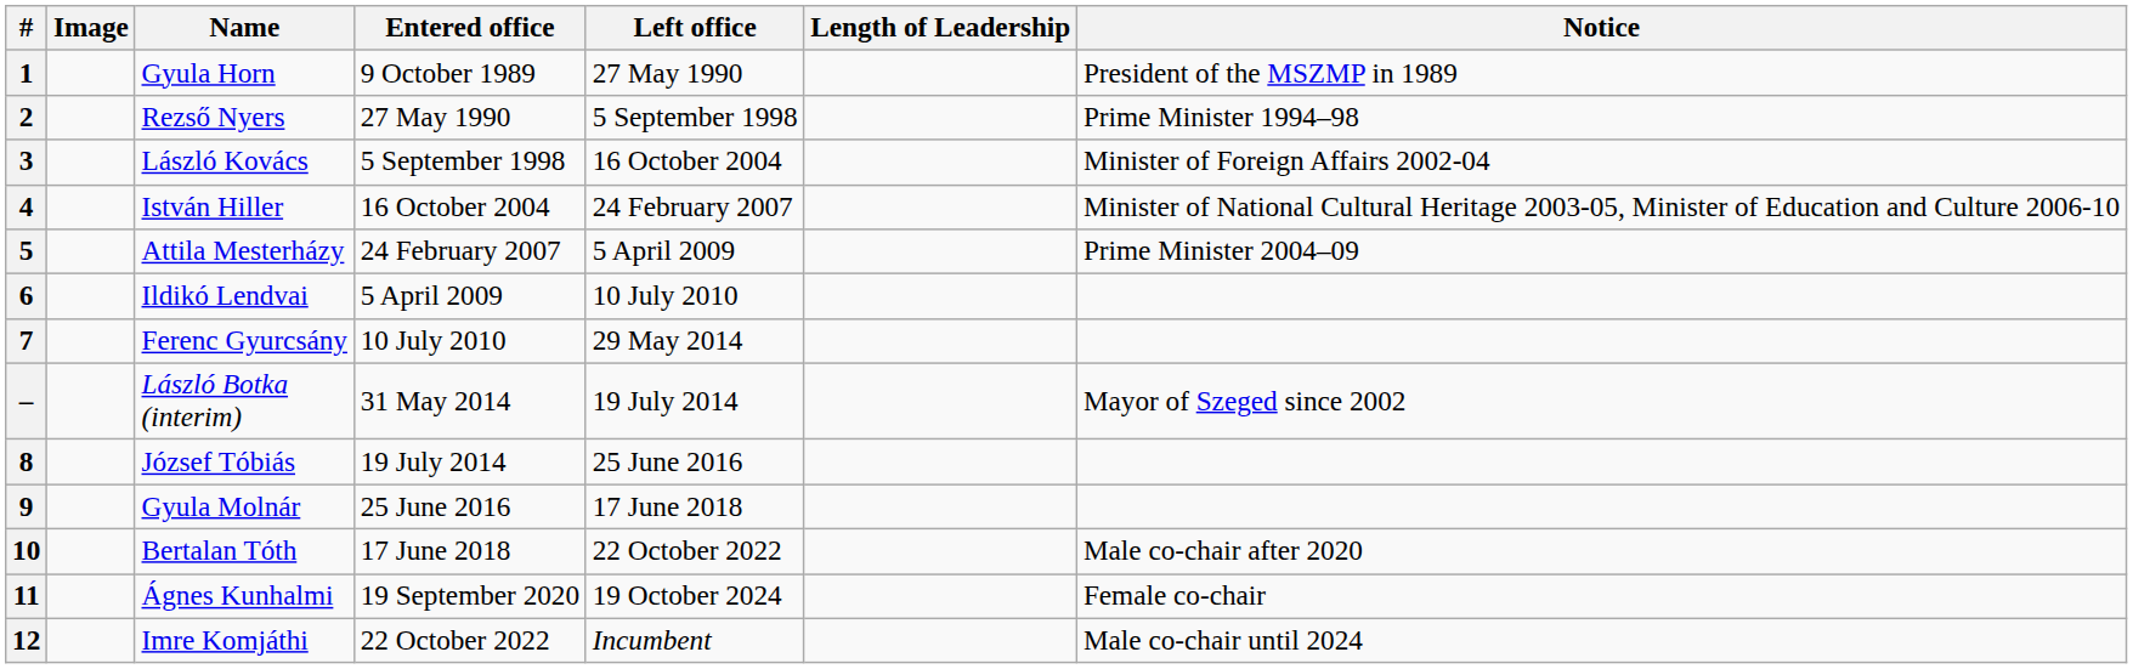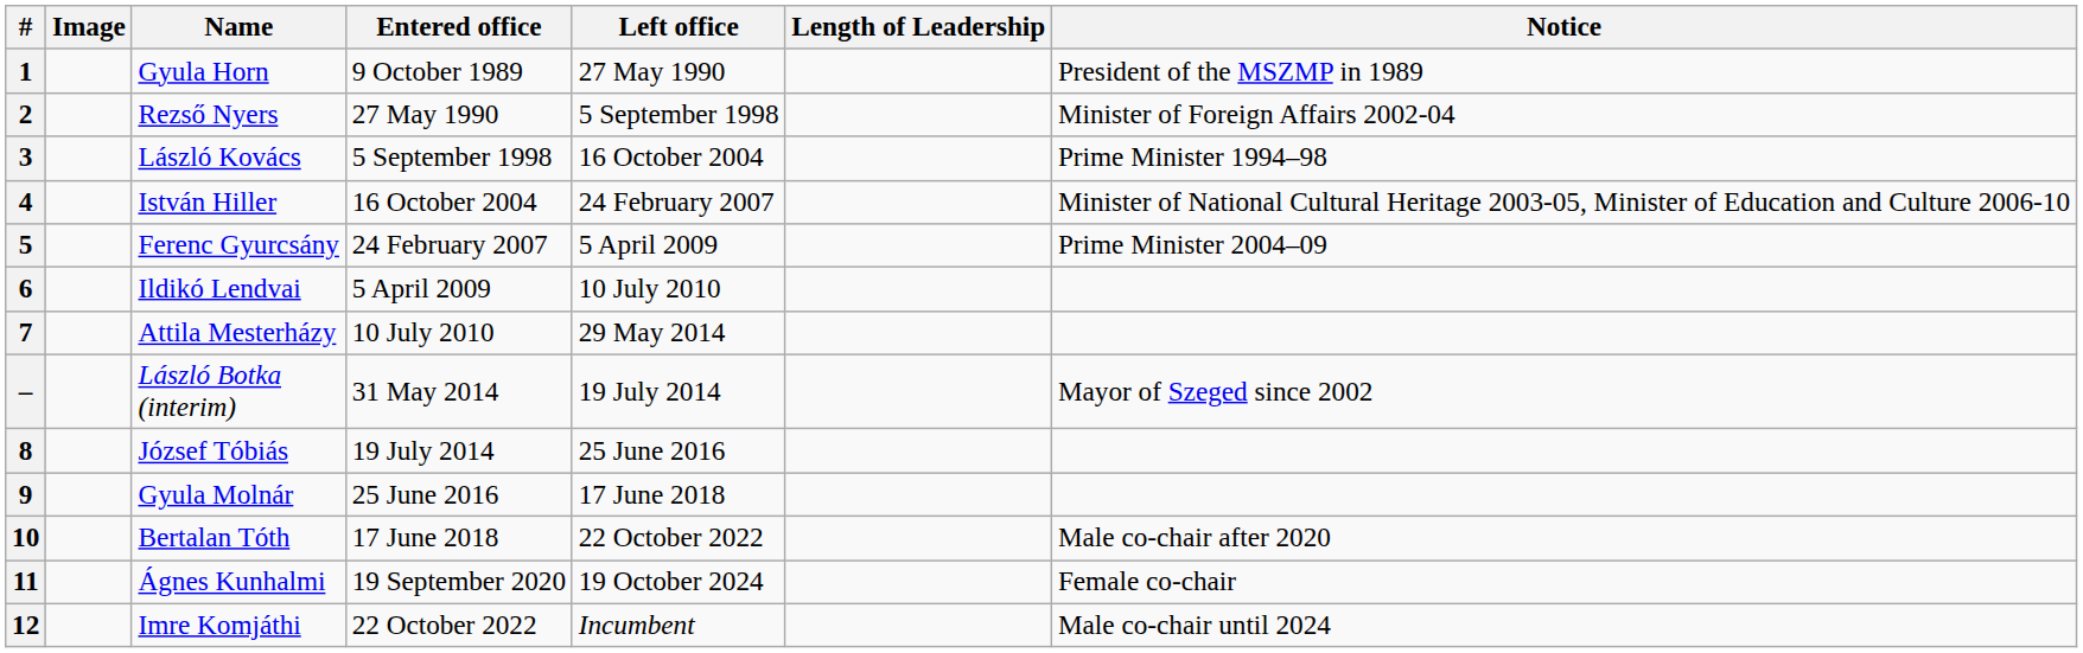 <table class="wikitable">
 <tr>
 <th>#</th>
 <th>Image</th>
 <th>Name</th>
 <th>Entered office</th>
 <th>Left office</th>
 <th>Length of Leadership</th>
 <th>Notice</th>
 </tr>
 <tr>
 <th>1</th>
 <td></td>
 <td><a href='#'>Gyula Horn</a></td>
 <td>9 October 1989</td>
 <td>27 May 1990</td>
 <td></td>
 <td>President of the <a href='#'>MSZMP</a> in 1989</td>
 </tr>
 <tr>
 <th>2</th>
 <td></td>
 <td><a href='#'>Rezső Nyers</a></td>
 <td>27 May 1990</td>
 <td>5 September 1998</td>
 <td></td>
-<td>Prime Minister 1994–98</td>
+<td>Minister of Foreign Affairs 2002-04</td>
 </tr>
 <tr>
 <th>3</th>
 <td></td>
 <td><a href='#'>László Kovács</a></td>
 <td>5 September 1998</td>
 <td>16 October 2004</td>
 <td></td>
-<td>Minister of Foreign Affairs 2002-04</td>
+<td>Prime Minister 1994–98</td>
 </tr>
 <tr>
 <th>4</th>
 <td></td>
 <td><a href='#'>István Hiller</a></td>
 <td>16 October 2004</td>
 <td>24 February 2007</td>
 <td></td>
 <td>Minister of National Cultural Heritage 2003-05, Minister of Education and Culture 2006-10</td>
 </tr>
 <tr>
 <th>5</th>
 <td></td>
-<td><a href='#'>Attila Mesterházy</a></td>
+<td><a href='#'>Ferenc Gyurcsány</a></td>
 <td>24 February 2007</td>
 <td>5 April 2009</td>
 <td></td>
 <td>Prime Minister 2004–09</td>
 </tr>
 <tr>
 <th>6</th>
 <td></td>
 <td><a href='#'>Ildikó Lendvai</a></td>
 <td>5 April 2009</td>
 <td>10 July 2010</td>
 <td></td>
 <td></td>
 </tr>
 <tr>
 <th>7</th>
 <td></td>
-<td><a href='#'>Ferenc Gyurcsány</a></td>
+<td><a href='#'>Attila Mesterházy</a></td>
 <td>10 July 2010</td>
 <td>29 May 2014</td>
 <td></td>
 <td></td>
 </tr>
 <tr>
 <th>–</th>
 <td></td>
 <td><em><a href='#'>László Botka</a><br>(interim)</em></td>
 <td>31 May 2014</td>
 <td>19 July 2014</td>
 <td></td>
 <td>Mayor of <a href='#'>Szeged</a> since 2002</td>
 </tr>
 <tr>
 <th>8</th>
 <td></td>
 <td><a href='#'>József Tóbiás</a></td>
 <td>19 July 2014</td>
 <td>25 June 2016</td>
 <td></td>
 <td></td>
 </tr>
 <tr>
 <th>9</th>
 <td></td>
 <td><a href='#'>Gyula Molnár</a></td>
 <td>25 June 2016</td>
 <td>17 June 2018</td>
 <td></td>
 <td></td>
 </tr>
 <tr>
 <th>10</th>
 <td></td>
 <td><a href='#'>Bertalan Tóth</a></td>
 <td>17 June 2018</td>
 <td>22 October 2022</td>
 <td></td>
 <td>Male co-chair after 2020</td>
 </tr>
 <tr>
 <th>11</th>
 <td></td>
 <td><a href='#'>Ágnes Kunhalmi</a></td>
 <td>19 September 2020</td>
 <td>19 October 2024</td>
 <td></td>
 <td>Female co-chair</td>
 </tr>
 <tr>
 <th>12</th>
 <td></td>
 <td><a href='#'>Imre Komjáthi</a></td>
 <td>22 October 2022</td>
 <td><em>Incumbent</em></td>
 <td></td>
 <td>Male co-chair until 2024</td>
 </tr>
 </table>
